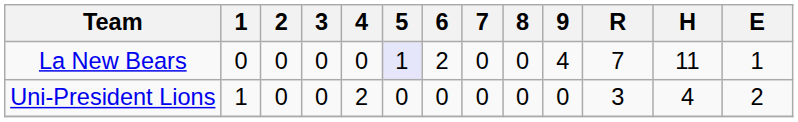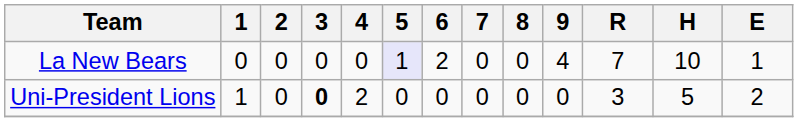 <table class=wikitable style="text-align:center">
 <tr>
 <th>Team</th>
 <th>1</th>
 <th>2</th>
 <th>3</th>
 <th>4</th>
 <th>5</th>
 <th>6</th>
 <th>7</th>
 <th>8</th>
 <th>9</th>
 <th>R</th>
 <th>H</th>
 <th>E</th>
 </tr>
 <tr>
 <td><a href='#'>La New Bears</a></td>
 <td width = "20">0</td>
 <td width = "20">0</td>
 <td width = "20">0</td>
 <td width = "20">0</td>
 <td width = "20" style="background: lavender;">1</td>
 <td width = "20">2</td>
 <td width = "20">0</td>
 <td width = "20">0</td>
 <td width = "20">4</td>
 <td width = "40">7</td>
-<td width = "40">11</td>
+<td width = "40">10</td>
 <td width = "40">1</td>
 </tr>
 <tr>
 <td><a href='#'>Uni-President Lions</a></td>
 <td>1</td>
 <td>0</td>
-<td>0</td>
+<td><strong>0</strong></td>
 <td>2</td>
 <td>0</td>
 <td>0</td>
 <td>0</td>
 <td>0</td>
 <td>0</td>
 <td>3</td>
-<td>4</td>
+<td>5</td>
 <td>2</td>
 </tr>
 <tr>
 </tr>
 </table>
